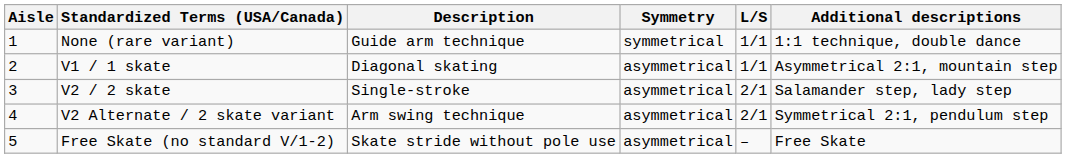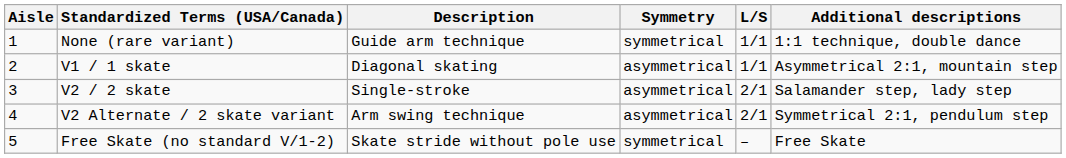 <table class="wikitable">
 <tr>
 <th>Aisle</th>
 <th>Standardized Terms (USA/Canada)</th>
 <th>Description</th>
 <th>Symmetry</th>
 <th>L/S</th>
 <th>Additional descriptions</th>
 </tr>
 <tr>
 <td>1</td>
 <td>None (rare variant)</td>
 <td>Guide arm technique</td>
 <td>symmetrical</td>
 <td>1/1</td>
 <td>1:1 technique, double dance</td>
 </tr>
 <tr>
 <td>2</td>
 <td>V1 / 1 skate</td>
 <td>Diagonal skating</td>
 <td>asymmetrical</td>
 <td>1/1</td>
 <td>Asymmetrical 2:1, mountain step</td>
 </tr>
 <tr>
 <td>3</td>
 <td>V2 / 2 skate</td>
 <td>Single-stroke</td>
 <td>asymmetrical</td>
 <td>2/1</td>
 <td>Salamander step, lady step</td>
 </tr>
 <tr>
 <td>4</td>
 <td>V2 Alternate / 2 skate variant</td>
 <td>Arm swing technique</td>
 <td>asymmetrical</td>
 <td>2/1</td>
 <td>Symmetrical 2:1, pendulum step</td>
 </tr>
 <tr>
 <td>5</td>
 <td>Free Skate (no standard V/1-2)</td>
 <td>Skate stride without pole use</td>
-<td>asymmetrical</td>
+<td>symmetrical</td>
 <td>–</td>
 <td>Free Skate</td>
 </tr>
 </table>
